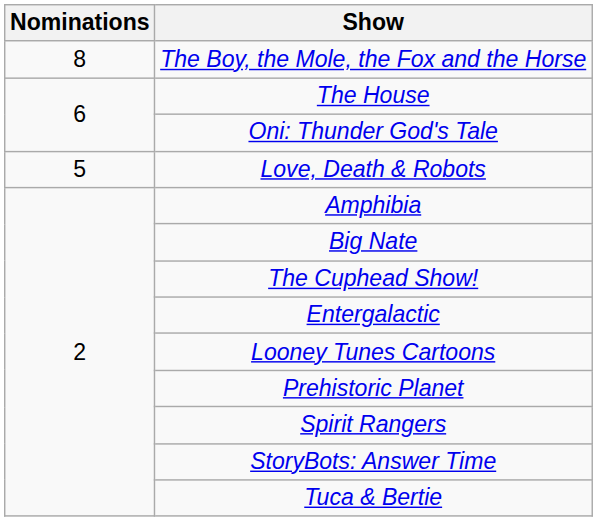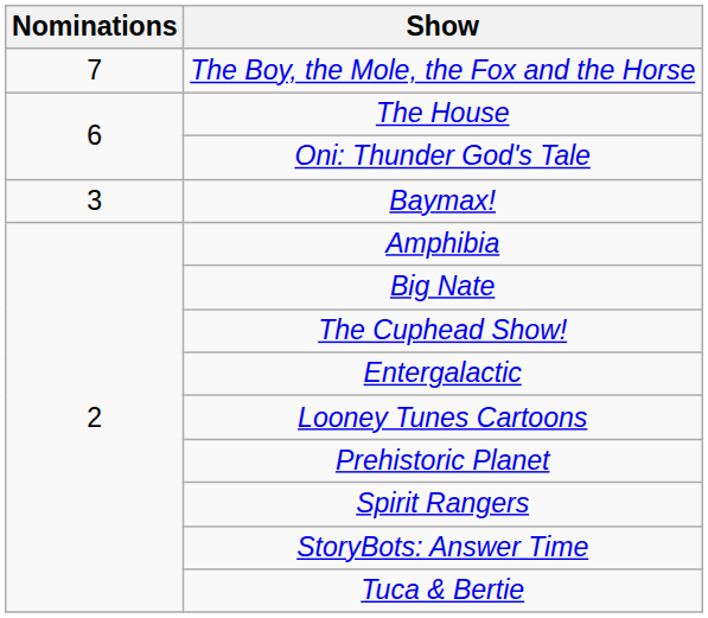 <table class="wikitable" style="text-align: center">
 <tr>
 <th scope="col" width="55">Nominations</th>
 <th scope="col" align="center">Show</th>
 </tr>
 <tr>
-<td style="text-align:center">8</td>
+<td style="text-align:center">7</td>
 <td><em><a href='#'>The Boy, the Mole, the Fox and the Horse</a></em></td>
 </tr>
 <tr>
 <td rowspan=2 style="text-align:center">6</td>
 <td><em><a href='#'>The House</a></em></td>
 </tr>
 <tr>
 <td><em><a href='#'>Oni: Thunder God's Tale</a></em></td>
 </tr>
 <tr>
-<td style="text-align:center">5</td>
-<td><em><a href='#'>Love, Death & Robots</a></em></td>
+<td style="text-align:center">3</td>
+<td><em><a href='#'>Baymax!</a></em></td>
 </tr>
 <tr>
 <td rowspan=10 style="text-align:center">2</td>
 <td><em><a href='#'>Amphibia</a></em></td>
 </tr>
 <tr>
 <td><em><a href='#'>Big Nate</a></em></td>
 </tr>
 <tr>
 <td><em><a href='#'>The Cuphead Show!</a></em></td>
 </tr>
 <tr>
 <td><em><a href='#'>Entergalactic</a></em></td>
 </tr>
 <tr>
 <td><em><a href='#'>Looney Tunes Cartoons</a></em></td>
 </tr>
 <tr>
 <td><em><a href='#'>Prehistoric Planet</a></em></td>
 </tr>
 <tr>
 <td><em><a href='#'>Spirit Rangers</a></em></td>
 </tr>
 <tr>
 <td><em><a href='#'>StoryBots: Answer Time</a></em></td>
 </tr>
 <tr>
 <td><em><a href='#'>Tuca & Bertie</a></em></td>
 </tr>
 </table>
